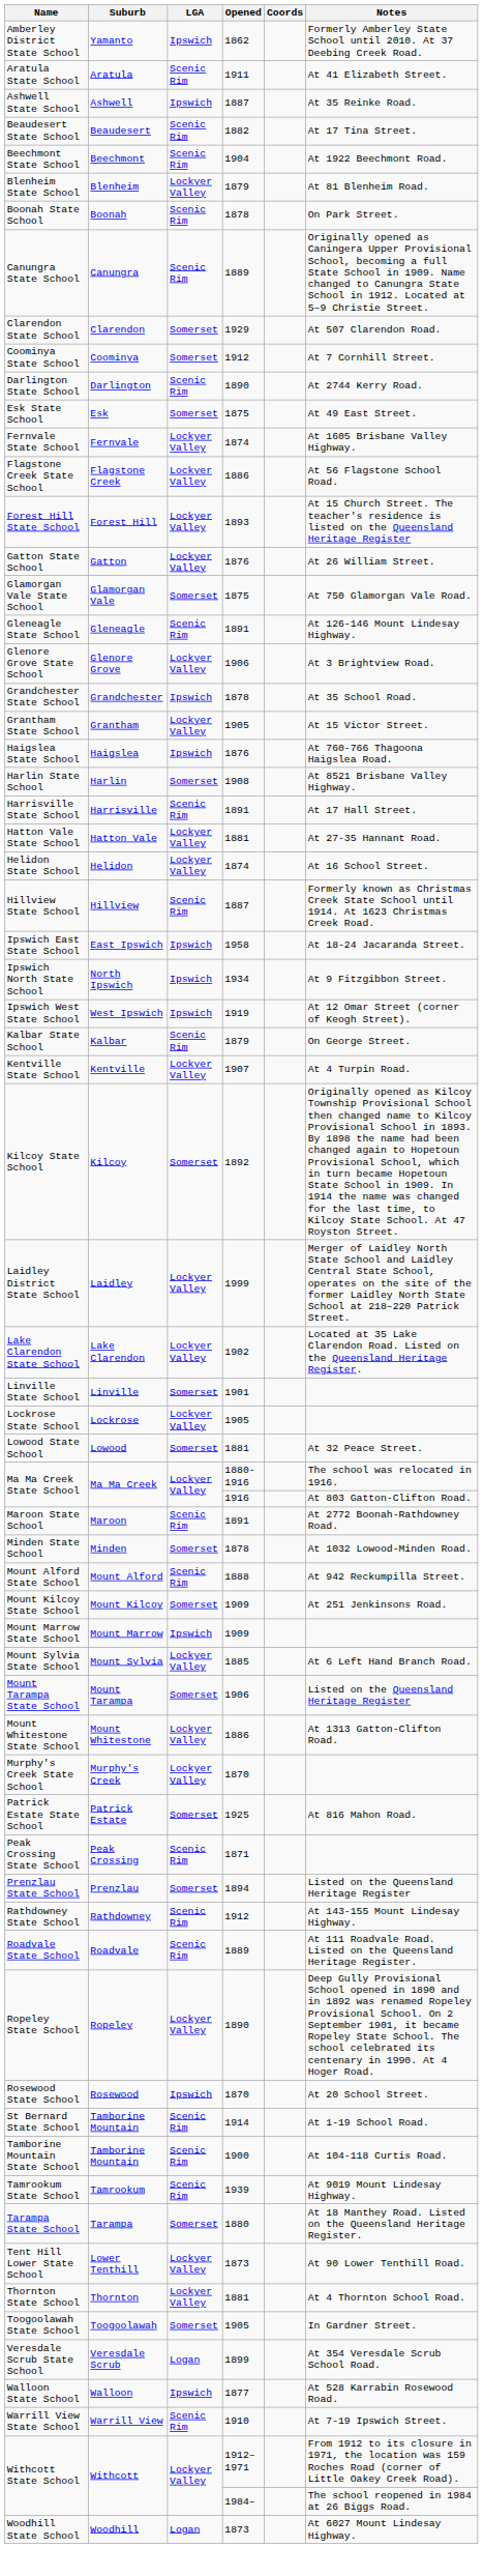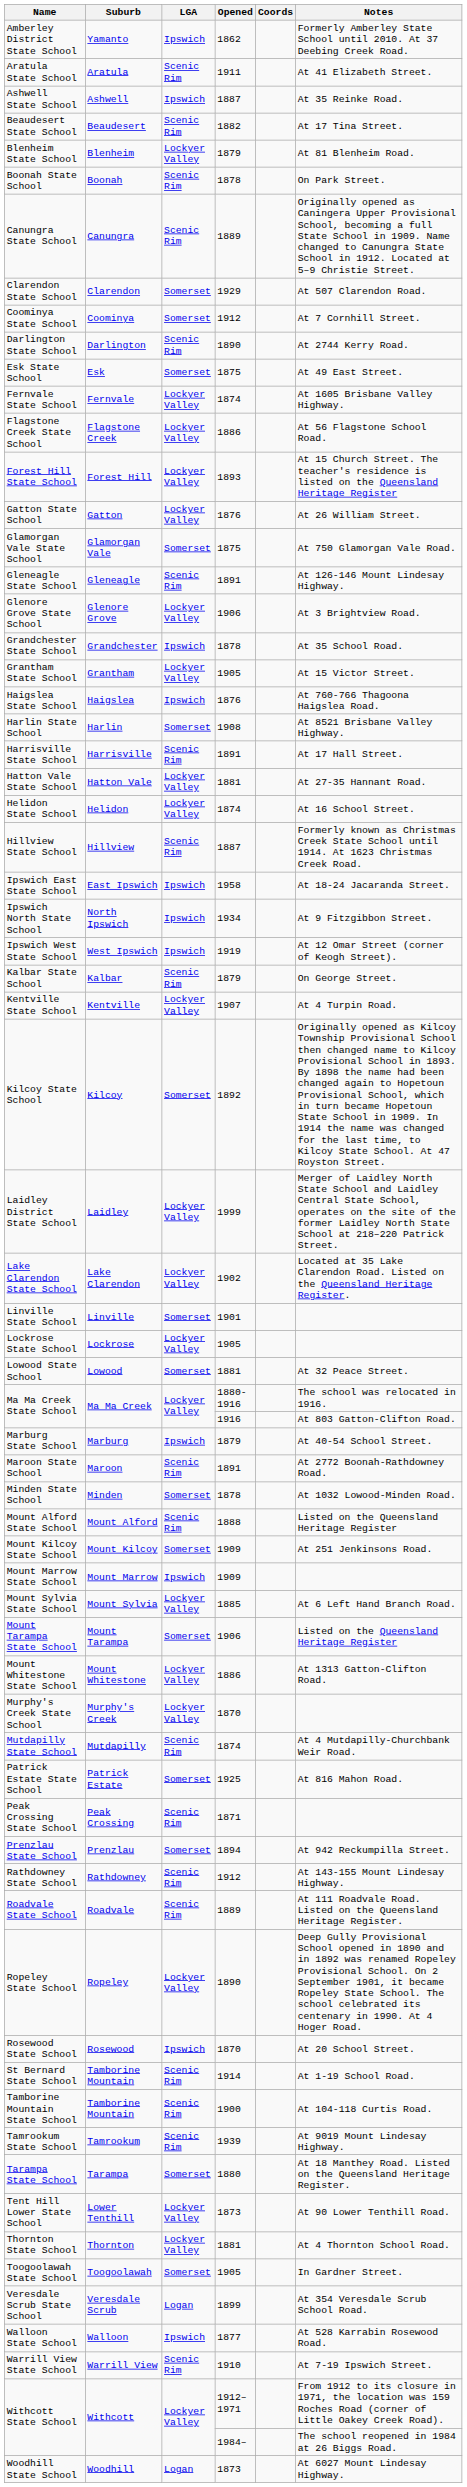 <table class="wikitable sortable">
 <tr>
 <th>Name</th>
 <th>Suburb</th>
 <th>LGA</th>
 <th>Opened</th>
 <th>Coords</th>
 <th>Notes</th>
 </tr>
 <tr>
 <td>Amberley District State School</td>
 <td><a href='#'>Yamanto</a></td>
 <td><a href='#'>Ipswich</a></td>
 <td>1862</td>
 <td></td>
 <td>Formerly Amberley State School until 2010. At 37 Deebing Creek Road.</td>
 </tr>
 <tr>
 <td>Aratula State School</td>
 <td><a href='#'>Aratula</a></td>
 <td><a href='#'>Scenic Rim</a></td>
 <td>1911</td>
 <td></td>
 <td>At 41 Elizabeth Street.</td>
 </tr>
 <tr>
 <td>Ashwell State School</td>
 <td><a href='#'>Ashwell</a></td>
 <td><a href='#'>Ipswich</a></td>
 <td>1887</td>
 <td></td>
 <td>At 35 Reinke Road.</td>
 </tr>
 <tr>
 <td>Beaudesert State School</td>
 <td><a href='#'>Beaudesert</a></td>
 <td><a href='#'>Scenic Rim</a></td>
 <td>1882</td>
 <td></td>
 <td>At 17 Tina Street.</td>
-</tr>
-<tr>
-<td>Beechmont State School</td>
-<td><a href='#'>Beechmont</a></td>
-<td><a href='#'>Scenic Rim</a></td>
-<td>1904</td>
-<td></td>
-<td>At 1922 Beechmont Road.</td>
 </tr>
 <tr>
 <td>Blenheim State School</td>
 <td><a href='#'>Blenheim</a></td>
 <td><a href='#'>Lockyer Valley</a></td>
 <td>1879</td>
 <td></td>
 <td>At 81 Blenheim Road.</td>
 </tr>
 <tr>
 <td>Boonah State School</td>
 <td><a href='#'>Boonah</a></td>
 <td><a href='#'>Scenic Rim</a></td>
 <td>1878</td>
 <td></td>
 <td>On Park Street.</td>
 </tr>
 <tr>
 <td>Canungra State School</td>
 <td><a href='#'>Canungra</a></td>
 <td><a href='#'>Scenic Rim</a></td>
 <td>1889</td>
 <td></td>
 <td>Originally opened as Caningera Upper Provisional School, becoming a full State School in 1909.  Name changed to Canungra State School in 1912. Located at 5–9 Christie Street.</td>
 </tr>
 <tr>
 <td>Clarendon State School</td>
 <td><a href='#'>Clarendon</a></td>
 <td><a href='#'>Somerset</a></td>
 <td>1929</td>
 <td></td>
 <td>At 507 Clarendon Road.</td>
 </tr>
 <tr>
 <td>Coominya State School</td>
 <td><a href='#'>Coominya</a></td>
 <td><a href='#'>Somerset</a></td>
 <td>1912</td>
 <td></td>
 <td>At 7 Cornhill Street.</td>
 </tr>
 <tr>
 <td>Darlington State School</td>
 <td><a href='#'>Darlington</a></td>
 <td><a href='#'>Scenic Rim</a></td>
 <td>1890</td>
 <td></td>
 <td>At 2744 Kerry Road.</td>
 </tr>
 <tr>
 <td>Esk State School</td>
 <td><a href='#'>Esk</a></td>
 <td><a href='#'>Somerset</a></td>
 <td>1875</td>
 <td></td>
 <td>At 49 East Street.</td>
 </tr>
 <tr>
 <td>Fernvale State School</td>
 <td><a href='#'>Fernvale</a></td>
 <td><a href='#'>Lockyer Valley</a></td>
 <td>1874</td>
 <td></td>
 <td>At 1605 Brisbane Valley Highway.</td>
 </tr>
 <tr>
 <td>Flagstone Creek State School</td>
 <td><a href='#'>Flagstone Creek</a></td>
 <td><a href='#'>Lockyer Valley</a></td>
 <td>1886</td>
 <td></td>
 <td>At 56 Flagstone School Road.</td>
 </tr>
 <tr>
 <td><a href='#'>Forest Hill State School</a></td>
 <td><a href='#'>Forest Hill</a></td>
 <td><a href='#'>Lockyer Valley</a></td>
 <td>1893</td>
 <td></td>
 <td>At 15 Church Street. The teacher's residence is listed on the <a href='#'>Queensland Heritage Register</a></td>
 </tr>
 <tr>
 <td>Gatton State School</td>
 <td><a href='#'>Gatton</a></td>
 <td><a href='#'>Lockyer Valley</a></td>
 <td>1876</td>
 <td></td>
 <td>At 26 William Street.</td>
 </tr>
 <tr>
 <td>Glamorgan Vale State School</td>
 <td><a href='#'>Glamorgan Vale</a></td>
 <td><a href='#'>Somerset</a></td>
 <td>1875</td>
 <td></td>
 <td>At 750 Glamorgan Vale Road.</td>
 </tr>
 <tr>
 <td>Gleneagle State School</td>
 <td><a href='#'>Gleneagle</a></td>
 <td><a href='#'>Scenic Rim</a></td>
 <td>1891</td>
 <td></td>
 <td>At 126-146 Mount Lindesay Highway.</td>
 </tr>
 <tr>
 <td>Glenore Grove State School</td>
 <td><a href='#'>Glenore Grove</a></td>
 <td><a href='#'>Lockyer Valley</a></td>
 <td>1906</td>
 <td></td>
 <td>At 3 Brightview Road.</td>
 </tr>
 <tr>
 <td>Grandchester State School</td>
 <td><a href='#'>Grandchester</a></td>
 <td><a href='#'>Ipswich</a></td>
 <td>1878</td>
 <td></td>
 <td>At 35 School Road.</td>
 </tr>
 <tr>
 <td>Grantham State School</td>
 <td><a href='#'>Grantham</a></td>
 <td><a href='#'>Lockyer Valley</a></td>
 <td>1905</td>
 <td></td>
 <td>At 15 Victor Street.</td>
 </tr>
 <tr>
 <td>Haigslea State School</td>
 <td><a href='#'>Haigslea</a></td>
 <td><a href='#'>Ipswich</a></td>
 <td>1876</td>
 <td></td>
 <td>At 760-766 Thagoona Haigslea Road.</td>
 </tr>
 <tr>
 <td>Harlin State School</td>
 <td><a href='#'>Harlin</a></td>
 <td><a href='#'>Somerset</a></td>
 <td>1908</td>
 <td></td>
 <td>At 8521 Brisbane Valley Highway.</td>
 </tr>
 <tr>
 <td>Harrisville State School</td>
 <td><a href='#'>Harrisville</a></td>
 <td><a href='#'>Scenic Rim</a></td>
 <td>1891</td>
 <td></td>
 <td>At 17 Hall Street.</td>
 </tr>
 <tr>
 <td>Hatton Vale State School</td>
 <td><a href='#'>Hatton Vale</a></td>
 <td><a href='#'>Lockyer Valley</a></td>
 <td>1881</td>
 <td></td>
 <td>At 27-35 Hannant Road.</td>
 </tr>
 <tr>
 <td>Helidon State School</td>
 <td><a href='#'>Helidon</a></td>
 <td><a href='#'>Lockyer Valley</a></td>
 <td>1874</td>
 <td></td>
 <td>At 16 School Street.</td>
 </tr>
 <tr>
 <td>Hillview State School</td>
 <td><a href='#'>Hillview</a></td>
 <td><a href='#'>Scenic Rim</a></td>
 <td>1887</td>
 <td></td>
 <td>Formerly known as Christmas Creek State School until 1914. At 1623 Christmas Creek Road.</td>
 </tr>
 <tr>
 <td>Ipswich East State School</td>
 <td><a href='#'>East Ipswich</a></td>
 <td><a href='#'>Ipswich</a></td>
 <td>1958</td>
 <td></td>
 <td>At 18-24 Jacaranda Street.</td>
 </tr>
 <tr>
 <td>Ipswich North State School</td>
 <td><a href='#'>North Ipswich</a></td>
 <td><a href='#'>Ipswich</a></td>
 <td>1934</td>
 <td></td>
 <td>At 9 Fitzgibbon Street.</td>
 </tr>
 <tr>
 <td>Ipswich West State School</td>
 <td><a href='#'>West Ipswich</a></td>
 <td><a href='#'>Ipswich</a></td>
 <td>1919</td>
 <td></td>
 <td>At 12 Omar Street (corner of Keogh Street).</td>
 </tr>
 <tr>
 <td>Kalbar State School</td>
 <td><a href='#'>Kalbar</a></td>
 <td><a href='#'>Scenic Rim</a></td>
 <td>1879</td>
 <td></td>
 <td>On George Street.</td>
 </tr>
 <tr>
 <td>Kentville State School</td>
 <td><a href='#'>Kentville</a></td>
 <td><a href='#'>Lockyer Valley</a></td>
 <td>1907</td>
 <td></td>
 <td>At 4 Turpin Road.</td>
 </tr>
 <tr>
 <td>Kilcoy State School</td>
 <td><a href='#'>Kilcoy</a></td>
 <td><a href='#'>Somerset</a></td>
 <td>1892</td>
 <td></td>
 <td>Originally opened as Kilcoy Township Provisional School then changed name to Kilcoy Provisional School in 1893.  By 1898 the name had been changed again to Hopetoun Provisional School, which in turn became Hopetoun State School in 1909.  In 1914 the name was changed for the last time, to Kilcoy State School. At 47 Royston Street.</td>
 </tr>
 <tr>
 <td>Laidley District State School</td>
 <td><a href='#'>Laidley</a></td>
 <td><a href='#'>Lockyer Valley</a></td>
 <td>1999</td>
 <td></td>
 <td>Merger of Laidley North State School and Laidley Central State School, operates on the site of the former Laidley North State School at  218–220 Patrick Street.</td>
 </tr>
 <tr>
 <td><a href='#'>Lake Clarendon State School</a></td>
 <td><a href='#'>Lake Clarendon</a></td>
 <td><a href='#'>Lockyer Valley</a></td>
 <td>1902</td>
 <td></td>
 <td>Located at 35 Lake Clarendon Road. Listed on the <a href='#'>Queensland Heritage Register</a>.</td>
 </tr>
 <tr>
 <td>Linville State School</td>
 <td><a href='#'>Linville</a></td>
 <td><a href='#'>Somerset</a></td>
 <td>1901</td>
 <td></td>
 <td></td>
 </tr>
 <tr>
 <td>Lockrose State School</td>
 <td><a href='#'>Lockrose</a></td>
 <td><a href='#'>Lockyer Valley</a></td>
 <td>1905</td>
 <td></td>
 <td></td>
 </tr>
 <tr>
 <td>Lowood State School</td>
 <td><a href='#'>Lowood</a></td>
 <td><a href='#'>Somerset</a></td>
 <td>1881</td>
 <td></td>
 <td>At 32 Peace Street.</td>
 </tr>
 <tr>
 <td rowspan="2">Ma Ma Creek State School</td>
 <td rowspan="2"><a href='#'>Ma Ma Creek</a></td>
 <td rowspan="2"><a href='#'>Lockyer Valley</a></td>
 <td>1880-1916</td>
 <td></td>
 <td>The school was relocated in 1916.</td>
 </tr>
 <tr>
 <td>1916</td>
 <td></td>
 <td>At 803 Gatton-Clifton Road.</td>
 </tr>
 <tr>
+<td>Marburg State School</td>
+<td><a href='#'>Marburg</a></td>
+<td><a href='#'>Ipswich</a></td>
+<td>1879</td>
+<td></td>
+<td>At 40-54 School Street.</td>
+</tr>
+<tr>
 <td>Maroon State School</td>
 <td><a href='#'>Maroon</a></td>
 <td><a href='#'>Scenic Rim</a></td>
 <td>1891</td>
 <td></td>
 <td>At 2772 Boonah-Rathdowney Road.</td>
 </tr>
 <tr>
 <td>Minden State School</td>
 <td><a href='#'>Minden</a></td>
 <td><a href='#'>Somerset</a></td>
 <td>1878</td>
 <td></td>
 <td>At 1032 Lowood-Minden Road.</td>
 </tr>
 <tr>
 <td>Mount Alford State School</td>
 <td><a href='#'>Mount Alford</a></td>
 <td><a href='#'>Scenic Rim</a></td>
 <td>1888</td>
 <td></td>
-<td>At 942 Reckumpilla Street.</td>
+<td>Listed on the Queensland Heritage Register</td>
 </tr>
 <tr>
 <td>Mount Kilcoy State School</td>
 <td><a href='#'>Mount Kilcoy</a></td>
 <td><a href='#'>Somerset</a></td>
 <td>1909</td>
 <td></td>
 <td>At 251 Jenkinsons Road.</td>
 </tr>
 <tr>
 <td>Mount Marrow State School</td>
 <td><a href='#'>Mount Marrow</a></td>
 <td><a href='#'>Ipswich</a></td>
 <td>1909</td>
 <td></td>
 <td></td>
 </tr>
 <tr>
 <td>Mount Sylvia State School</td>
 <td><a href='#'>Mount Sylvia</a></td>
 <td><a href='#'>Lockyer Valley</a></td>
 <td>1885</td>
 <td></td>
 <td>At 6 Left Hand Branch Road.</td>
 </tr>
 <tr>
 <td><a href='#'>Mount Tarampa State School</a></td>
 <td><a href='#'>Mount Tarampa</a></td>
 <td><a href='#'>Somerset</a></td>
 <td>1906</td>
 <td></td>
 <td>Listed on the <a href='#'>Queensland Heritage Register</a></td>
 </tr>
 <tr>
 <td>Mount Whitestone State School</td>
 <td><a href='#'>Mount Whitestone</a></td>
 <td><a href='#'>Lockyer Valley</a></td>
 <td>1886</td>
 <td></td>
 <td>At 1313 Gatton-Clifton Road.</td>
 </tr>
 <tr>
 <td>Murphy's Creek State School</td>
 <td><a href='#'>Murphy's Creek</a></td>
 <td><a href='#'>Lockyer Valley</a></td>
 <td>1870</td>
 <td></td>
 <td></td>
 </tr>
 <tr>
+<td><a href='#'>Mutdapilly State School</a></td>
+<td><a href='#'>Mutdapilly</a></td>
+<td><a href='#'>Scenic Rim</a></td>
+<td>1874</td>
+<td></td>
+<td>At 4 Mutdapilly-Churchbank Weir Road.</td>
+</tr>
+<tr>
 <td>Patrick Estate State School</td>
 <td><a href='#'>Patrick Estate</a></td>
 <td><a href='#'>Somerset</a></td>
 <td>1925</td>
 <td></td>
 <td>At 816 Mahon Road.</td>
 </tr>
 <tr>
 <td>Peak Crossing State School</td>
 <td><a href='#'>Peak Crossing</a></td>
 <td><a href='#'>Scenic Rim</a></td>
 <td>1871</td>
 <td></td>
 <td></td>
 </tr>
 <tr>
 <td><a href='#'>Prenzlau State School</a></td>
 <td><a href='#'>Prenzlau</a></td>
 <td><a href='#'>Somerset</a></td>
 <td>1894</td>
 <td></td>
-<td>Listed on the Queensland Heritage Register</td>
+<td>At 942 Reckumpilla Street.</td>
 </tr>
 <tr>
 <td>Rathdowney State School</td>
 <td><a href='#'>Rathdowney</a></td>
 <td><a href='#'>Scenic Rim</a></td>
 <td>1912</td>
 <td></td>
 <td>At 143-155 Mount Lindesay Highway.</td>
 </tr>
 <tr>
 <td><a href='#'>Roadvale State School</a></td>
 <td><a href='#'>Roadvale</a></td>
 <td><a href='#'>Scenic Rim</a></td>
 <td>1889</td>
 <td></td>
 <td>At 111 Roadvale Road. Listed on the Queensland Heritage Register.</td>
 </tr>
 <tr>
 <td>Ropeley State School</td>
 <td><a href='#'>Ropeley</a></td>
 <td><a href='#'>Lockyer Valley</a></td>
 <td>1890</td>
 <td></td>
 <td>Deep Gully Provisional School opened in 1890 and in 1892 was renamed Ropeley Provisional School. On 2 September 1901, it became Ropeley State School. The school celebrated its centenary in 1990. At 4 Hoger Road.</td>
 </tr>
 <tr>
 <td>Rosewood State School</td>
 <td><a href='#'>Rosewood</a></td>
 <td><a href='#'>Ipswich</a></td>
 <td>1870</td>
 <td></td>
 <td>At 20 School Street.</td>
 </tr>
 <tr>
 <td>St Bernard State School</td>
 <td><a href='#'>Tamborine Mountain</a></td>
 <td><a href='#'>Scenic Rim</a></td>
 <td>1914</td>
 <td></td>
 <td>At 1-19 School Road.</td>
 </tr>
 <tr>
 <td>Tamborine Mountain State School</td>
 <td><a href='#'>Tamborine Mountain</a></td>
 <td><a href='#'>Scenic Rim</a></td>
 <td>1900</td>
 <td></td>
 <td>At 104-118 Curtis Road.</td>
 </tr>
 <tr>
 <td>Tamrookum State School</td>
 <td><a href='#'>Tamrookum</a></td>
 <td><a href='#'>Scenic Rim</a></td>
 <td>1939</td>
 <td></td>
 <td>At 9019 Mount Lindesay Highway.</td>
 </tr>
 <tr>
 <td><a href='#'>Tarampa State School</a></td>
 <td><a href='#'>Tarampa</a></td>
 <td><a href='#'>Somerset</a></td>
 <td>1880</td>
 <td></td>
 <td>At 18 Manthey Road. Listed on the Queensland Heritage Register.</td>
 </tr>
 <tr>
 <td>Tent Hill Lower State School</td>
 <td><a href='#'>Lower Tenthill</a></td>
 <td><a href='#'>Lockyer Valley</a></td>
 <td>1873</td>
 <td></td>
 <td>At 90 Lower Tenthill Road.</td>
 </tr>
 <tr>
 <td>Thornton State School</td>
 <td><a href='#'>Thornton</a></td>
 <td><a href='#'>Lockyer Valley</a></td>
 <td>1881</td>
 <td></td>
 <td>At 4 Thornton School Road.</td>
 </tr>
 <tr>
 <td>Toogoolawah State School</td>
 <td><a href='#'>Toogoolawah</a></td>
 <td><a href='#'>Somerset</a></td>
 <td>1905</td>
 <td></td>
 <td>In Gardner Street.</td>
 </tr>
 <tr>
 <td>Veresdale Scrub State School</td>
 <td><a href='#'>Veresdale Scrub</a></td>
 <td><a href='#'>Logan</a></td>
 <td>1899</td>
 <td></td>
 <td>At 354 Veresdale Scrub School Road.</td>
 </tr>
 <tr>
 <td>Walloon State School</td>
 <td><a href='#'>Walloon</a></td>
 <td><a href='#'>Ipswich</a></td>
 <td>1877</td>
 <td></td>
 <td>At 528 Karrabin Rosewood Road.</td>
 </tr>
 <tr>
 <td>Warrill View State School</td>
 <td><a href='#'>Warrill View</a></td>
 <td><a href='#'>Scenic Rim</a></td>
 <td>1910</td>
 <td></td>
 <td>At 7-19 Ipswich Street.</td>
 </tr>
 <tr>
 <td rowspan="2">Withcott State School</td>
 <td rowspan="2"><a href='#'>Withcott</a></td>
 <td rowspan="2"><a href='#'>Lockyer Valley</a></td>
 <td>1912–1971</td>
 <td></td>
 <td>From 1912 to its closure in 1971, the location was 159 Roches Road (corner of Little Oakey Creek Road).</td>
 </tr>
 <tr>
 <td>1984–</td>
 <td></td>
 <td>The school reopened in 1984 at 26 Biggs Road.</td>
 </tr>
 <tr>
 <td>Woodhill State School</td>
 <td><a href='#'>Woodhill</a></td>
 <td><a href='#'>Logan</a></td>
 <td>1873</td>
 <td></td>
 <td>At 6027 Mount Lindesay Highway.</td>
 </tr>
 </table>
